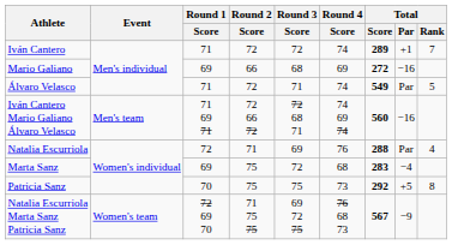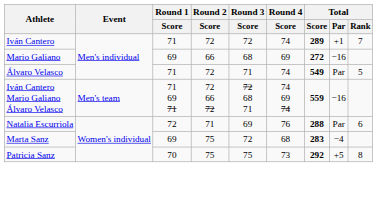 <table class=wikitable style="font-size:90%; text-align:center">
 <tr>
 <th rowspan=2>Athlete</th>
 <th rowspan=2>Event</th>
 <th>Round 1</th>
 <th>Round 2</th>
 <th>Round 3</th>
 <th>Round 4</th>
 <th colspan=3>Total</th>
 </tr>
 <tr style="font-size:95%">
 <th>Score</th>
 <th>Score</th>
 <th>Score</th>
 <th>Score</th>
 <th>Score</th>
 <th>Par</th>
 <th>Rank</th>
 </tr>
 <tr>
 <td align=left><a href='#'>Iván Cantero</a></td>
 <td style="text-align:left;" rowspan="3"><a href='#'>Men's individual</a></td>
 <td>71</td>
 <td>72</td>
 <td>72</td>
 <td>74</td>
 <td><strong>289</strong></td>
 <td>+1</td>
 <td>7</td>
 </tr>
 <tr>
 <td align=left><a href='#'>Mario Galiano</a></td>
 <td>69</td>
 <td>66</td>
 <td>68</td>
 <td>69</td>
 <td><strong>272</strong></td>
 <td>−16</td>
 <td></td>
 </tr>
 <tr>
 <td align=left><a href='#'>Álvaro Velasco</a></td>
 <td>71</td>
 <td>72</td>
 <td>71</td>
 <td>74</td>
 <td><strong>549</strong></td>
 <td>Par</td>
 <td>5</td>
 </tr>
 <tr>
 <td align=left><a href='#'>Iván Cantero</a><br><a href='#'>Mario Galiano</a> <br><a href='#'>Álvaro Velasco</a></td>
 <td style="text-align:left;"><a href='#'>Men's team</a></td>
 <td>71<br>69<br><s>71</s></td>
 <td>72<br>66<br><s>72</s></td>
 <td><s>72</s><br>68<br>71</td>
 <td>74<br>69<br><s>74</s></td>
-<td><strong>560</strong></td>
+<td><strong>559</strong></td>
 <td>−16</td>
 <td></td>
 </tr>
 <tr>
 <td align=left><a href='#'>Natalia Escurriola</a></td>
 <td style="text-align:left;" rowspan="3"><a href='#'>Women's individual</a></td>
 <td>72</td>
 <td>71</td>
 <td>69</td>
 <td>76</td>
 <td><strong>288</strong></td>
 <td>Par</td>
-<td>4</td>
+<td>6</td>
 </tr>
 <tr>
 <td align=left><a href='#'>Marta Sanz</a></td>
 <td>69</td>
 <td>75</td>
 <td>72</td>
 <td>68</td>
 <td><strong>283</strong></td>
 <td>−4</td>
 <td></td>
 </tr>
 <tr>
 <td align=left><a href='#'>Patricia Sanz</a></td>
 <td>70</td>
 <td>75</td>
 <td>75</td>
 <td>73</td>
 <td><strong>292</strong></td>
 <td>+5</td>
 <td>8</td>
 </tr>
-<tr>
-<td align=left><a href='#'>Natalia Escurriola</a><br><a href='#'>Marta Sanz</a><br><a href='#'>Patricia Sanz</a></td>
-<td style="text-align:left;"><a href='#'>Women's team</a></td>
-<td><s>72</s><br>69<br>70</td>
-<td>71<br>75<br><s>75</s></td>
-<td>69<br>72<br><s>75</s></td>
-<td><s>76</s><br>68<br>73</td>
-<td><strong>567</strong></td>
-<td>−9</td>
-<td></td>
-</tr>
 </table>
